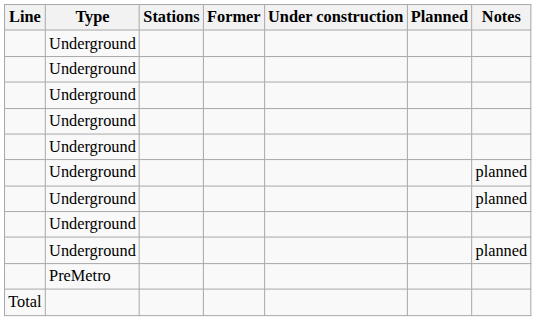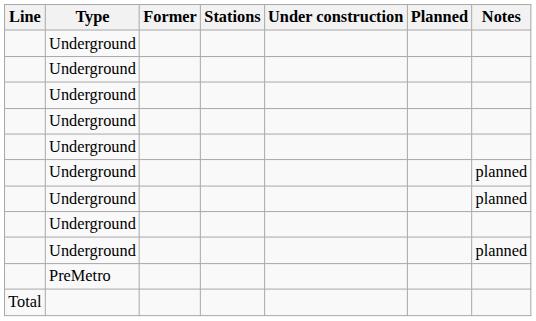 <table class="wikitable">
 <tr>
 <th>Line</th>
 <th>Type</th>
+<th>Former</th>
 <th>Stations</th>
-<th>Former</th>
 <th>Under construction</th>
 <th>Planned</th>
 <th>Notes</th>
 </tr>
 <tr>
 <td></td>
 <td>Underground</td>
 <td></td>
 <td></td>
 <td></td>
 <td></td>
 <td></td>
 </tr>
 <tr>
 <td></td>
 <td>Underground</td>
 <td></td>
 <td></td>
 <td></td>
 <td></td>
 <td></td>
 </tr>
 <tr>
 <td></td>
 <td>Underground</td>
 <td></td>
 <td></td>
 <td></td>
 <td></td>
 <td></td>
 </tr>
 <tr>
 <td></td>
 <td>Underground</td>
 <td></td>
 <td></td>
 <td></td>
 <td></td>
 <td></td>
 </tr>
 <tr>
 <td></td>
 <td>Underground</td>
 <td></td>
 <td></td>
 <td></td>
 <td></td>
 <td></td>
 </tr>
 <tr>
 <td></td>
 <td>Underground</td>
 <td></td>
 <td></td>
 <td></td>
 <td></td>
 <td>planned</td>
 </tr>
 <tr>
 <td></td>
 <td>Underground</td>
 <td></td>
 <td></td>
 <td></td>
 <td></td>
 <td>planned</td>
 </tr>
 <tr>
 <td></td>
 <td>Underground</td>
 <td></td>
 <td></td>
 <td></td>
 <td></td>
 <td></td>
 </tr>
 <tr>
 <td></td>
 <td>Underground</td>
 <td></td>
 <td></td>
 <td></td>
 <td></td>
 <td>planned</td>
 </tr>
 <tr>
 <td></td>
 <td>PreMetro</td>
 <td></td>
 <td></td>
 <td></td>
 <td></td>
 <td></td>
 </tr>
 <tr>
 <td>Total</td>
 <td></td>
 <td></td>
 <td></td>
 <td></td>
 <td></td>
 <td></td>
 </tr>
 </table>
